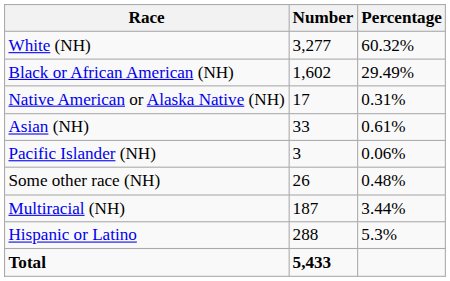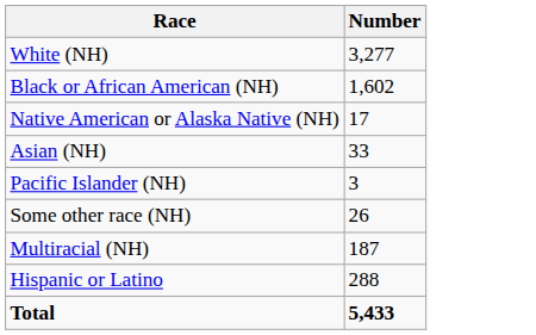 <table class="wikitable">
 <tr>
 <th>Race</th>
 <th>Number</th>
-<th>Percentage</th>
 </tr>
 <tr>
 <td><a href='#'>White</a> (NH)</td>
 <td>3,277</td>
-<td>60.32%</td>
 </tr>
 <tr>
 <td><a href='#'>Black or African American</a> (NH)</td>
 <td>1,602</td>
-<td>29.49%</td>
 </tr>
 <tr>
 <td><a href='#'>Native American</a> or <a href='#'>Alaska Native</a> (NH)</td>
 <td>17</td>
-<td>0.31%</td>
 </tr>
 <tr>
 <td><a href='#'>Asian</a> (NH)</td>
 <td>33</td>
-<td>0.61%</td>
 </tr>
 <tr>
 <td><a href='#'>Pacific Islander</a> (NH)</td>
 <td>3</td>
-<td>0.06%</td>
 </tr>
 <tr>
 <td>Some other race (NH)</td>
 <td>26</td>
-<td>0.48%</td>
 </tr>
 <tr>
 <td><a href='#'>Multiracial</a> (NH)</td>
 <td>187</td>
-<td>3.44%</td>
 </tr>
 <tr>
 <td><a href='#'>Hispanic or Latino</a></td>
 <td>288</td>
-<td>5.3%</td>
 </tr>
 <tr>
 <td><strong>Total</strong></td>
 <td><strong>5,433</strong></td>
-<td></td>
 </tr>
 </table>
